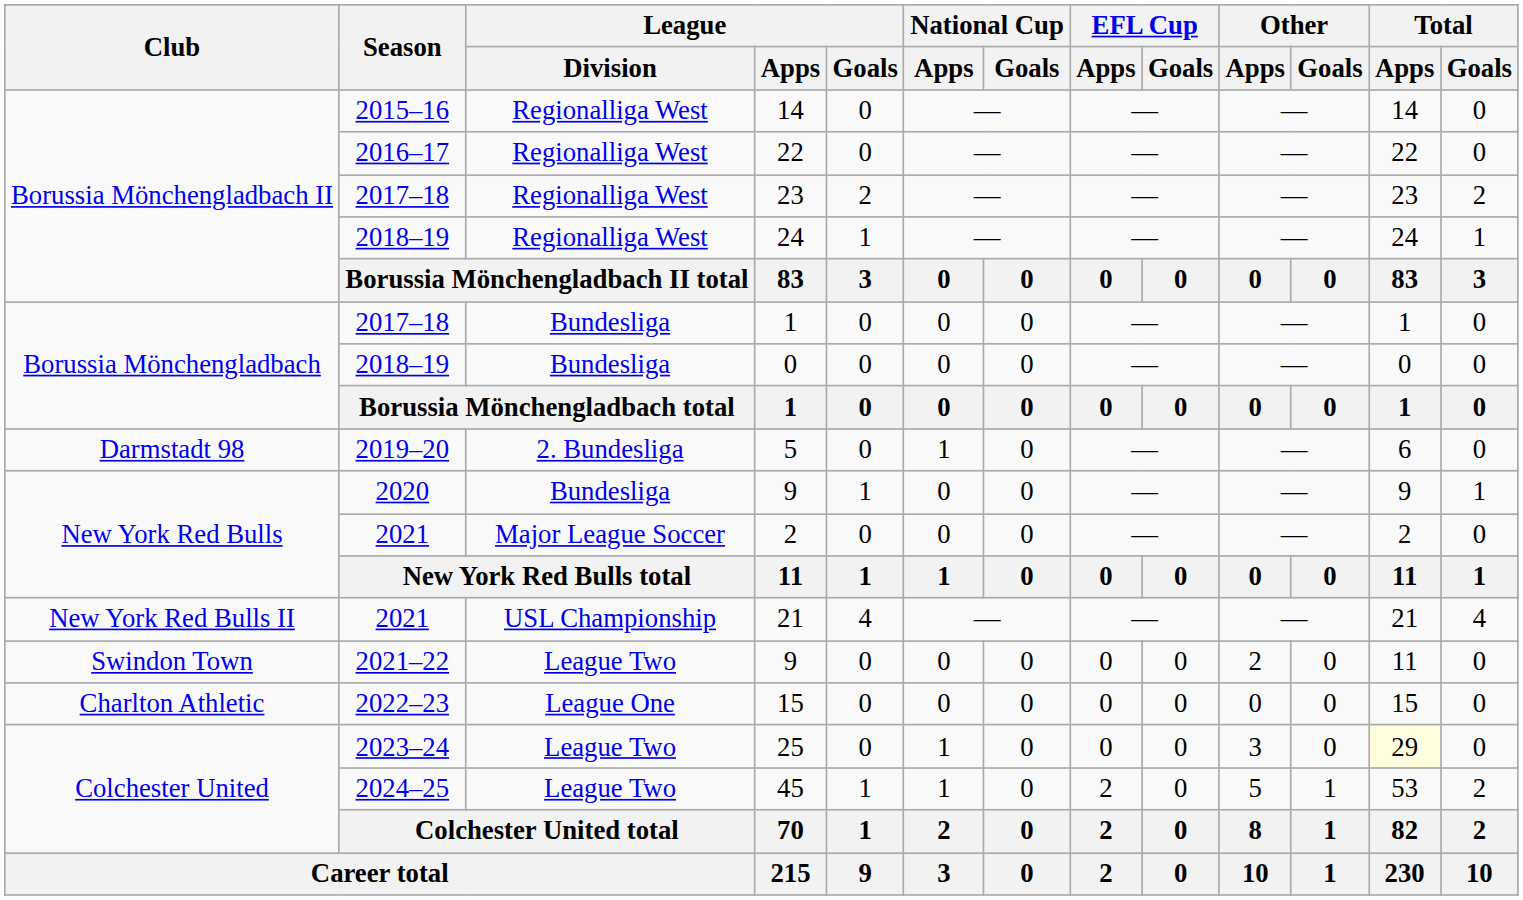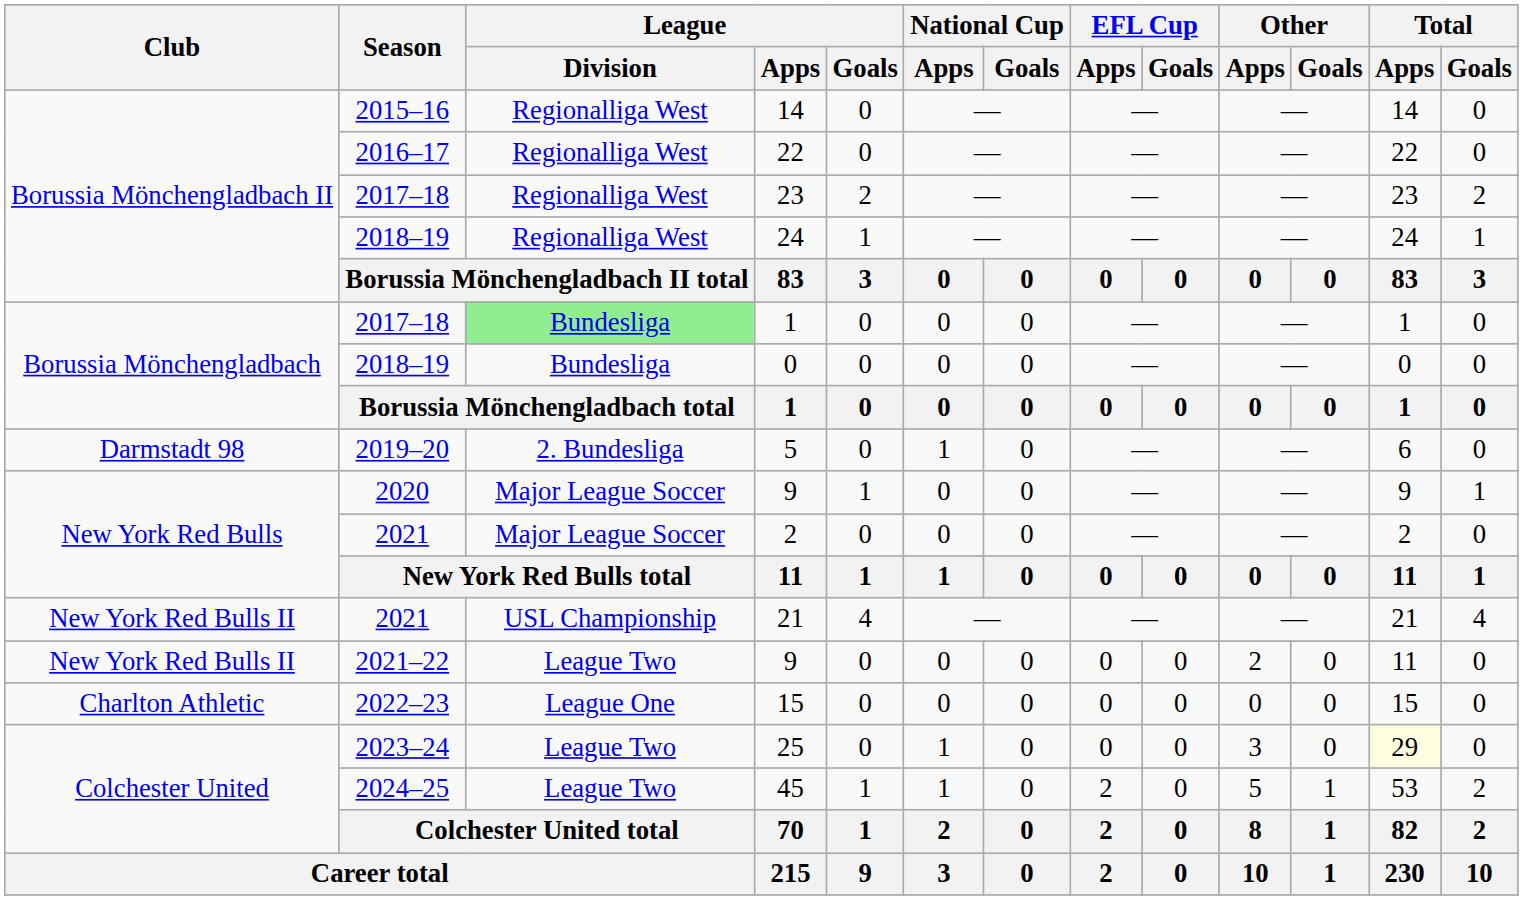 <table class="wikitable" style="text-align: center">
 <tr>
 <th rowspan="2">Club</th>
 <th rowspan="2">Season</th>
 <th colspan="3">League</th>
 <th colspan="2">National Cup</th>
 <th colspan="2"><a href='#'>EFL Cup</a></th>
 <th colspan="2">Other</th>
 <th colspan="2">Total</th>
 </tr>
 <tr>
 <th>Division</th>
 <th>Apps</th>
 <th>Goals</th>
 <th>Apps</th>
 <th>Goals</th>
 <th>Apps</th>
 <th>Goals</th>
 <th>Apps</th>
 <th>Goals</th>
 <th>Apps</th>
 <th>Goals</th>
 </tr>
 <tr>
 <td rowspan="5"><a href='#'>Borussia Mönchengladbach II</a></td>
 <td><a href='#'>2015–16</a></td>
 <td><a href='#'>Regionalliga West</a></td>
 <td>14</td>
 <td>0</td>
 <td colspan="2">—</td>
 <td colspan="2">—</td>
 <td colspan="2">—</td>
 <td>14</td>
 <td>0</td>
 </tr>
 <tr>
 <td><a href='#'>2016–17</a></td>
 <td><a href='#'>Regionalliga West</a></td>
 <td>22</td>
 <td>0</td>
 <td colspan="2">—</td>
 <td colspan="2">—</td>
 <td colspan="2">—</td>
 <td>22</td>
 <td>0</td>
 </tr>
 <tr>
 <td><a href='#'>2017–18</a></td>
 <td><a href='#'>Regionalliga West</a></td>
 <td>23</td>
 <td>2</td>
 <td colspan="2">—</td>
 <td colspan="2">—</td>
 <td colspan="2">—</td>
 <td>23</td>
 <td>2</td>
 </tr>
 <tr>
 <td><a href='#'>2018–19</a></td>
 <td><a href='#'>Regionalliga West</a></td>
 <td>24</td>
 <td>1</td>
 <td colspan="2">—</td>
 <td colspan="2">—</td>
 <td colspan="2">—</td>
 <td>24</td>
 <td>1</td>
 </tr>
 <tr>
 <th colspan="2">Borussia Mönchengladbach II total</th>
 <th>83</th>
 <th>3</th>
 <th>0</th>
 <th>0</th>
 <th>0</th>
 <th>0</th>
 <th>0</th>
 <th>0</th>
 <th>83</th>
 <th>3</th>
 </tr>
 <tr>
 <td rowspan="3"><a href='#'>Borussia Mönchengladbach</a></td>
 <td><a href='#'>2017–18</a></td>
-<td><a href='#'>Bundesliga</a></td>
+<td style="background: lightgreen;"><a href='#'>Bundesliga</a></td>
 <td>1</td>
 <td>0</td>
 <td>0</td>
 <td>0</td>
 <td colspan="2">—</td>
 <td colspan="2">—</td>
 <td>1</td>
 <td>0</td>
 </tr>
 <tr>
 <td><a href='#'>2018–19</a></td>
 <td><a href='#'>Bundesliga</a></td>
 <td>0</td>
 <td>0</td>
 <td>0</td>
 <td>0</td>
 <td colspan="2">—</td>
 <td colspan="2">—</td>
 <td>0</td>
 <td>0</td>
 </tr>
 <tr>
 <th colspan="2">Borussia Mönchengladbach total</th>
 <th>1</th>
 <th>0</th>
 <th>0</th>
 <th>0</th>
 <th>0</th>
 <th>0</th>
 <th>0</th>
 <th>0</th>
 <th>1</th>
 <th>0</th>
 </tr>
 <tr>
 <td><a href='#'>Darmstadt 98</a></td>
 <td><a href='#'>2019–20</a></td>
 <td><a href='#'>2. Bundesliga</a></td>
 <td>5</td>
 <td>0</td>
 <td>1</td>
 <td>0</td>
 <td colspan="2">—</td>
 <td colspan="2">—</td>
 <td>6</td>
 <td>0</td>
 </tr>
 <tr>
 <td rowspan="3"><a href='#'>New York Red Bulls</a></td>
 <td><a href='#'>2020</a></td>
-<td><a href='#'>Bundesliga</a></td>
+<td><a href='#'>Major League Soccer</a></td>
 <td>9</td>
 <td>1</td>
 <td>0</td>
 <td>0</td>
 <td colspan="2">—</td>
 <td colspan="2">—</td>
 <td>9</td>
 <td>1</td>
 </tr>
 <tr>
 <td><a href='#'>2021</a></td>
 <td><a href='#'>Major League Soccer</a></td>
 <td>2</td>
 <td>0</td>
 <td>0</td>
 <td>0</td>
 <td colspan="2">—</td>
 <td colspan="2">—</td>
 <td>2</td>
 <td>0</td>
 </tr>
 <tr>
 <th colspan="2">New York Red Bulls total</th>
 <th>11</th>
 <th>1</th>
 <th>1</th>
 <th>0</th>
 <th>0</th>
 <th>0</th>
 <th>0</th>
 <th>0</th>
 <th>11</th>
 <th>1</th>
 </tr>
 <tr>
 <td><a href='#'>New York Red Bulls II</a></td>
 <td><a href='#'>2021</a></td>
 <td><a href='#'>USL Championship</a></td>
 <td>21</td>
 <td>4</td>
 <td colspan="2">—</td>
 <td colspan="2">—</td>
 <td colspan="2">—</td>
 <td>21</td>
 <td>4</td>
 </tr>
 <tr>
-<td><a href='#'>Swindon Town</a></td>
+<td><a href='#'>New York Red Bulls II</a></td>
 <td><a href='#'>2021–22</a></td>
 <td><a href='#'>League Two</a></td>
 <td>9</td>
 <td>0</td>
 <td>0</td>
 <td>0</td>
 <td>0</td>
 <td>0</td>
 <td>2</td>
 <td>0</td>
 <td>11</td>
 <td>0</td>
 </tr>
 <tr>
 <td><a href='#'>Charlton Athletic</a></td>
 <td><a href='#'>2022–23</a></td>
 <td><a href='#'>League One</a></td>
 <td>15</td>
 <td>0</td>
 <td>0</td>
 <td>0</td>
 <td>0</td>
 <td>0</td>
 <td>0</td>
 <td>0</td>
 <td>15</td>
 <td>0</td>
 </tr>
 <tr>
 <td rowspan=3><a href='#'>Colchester United</a></td>
 <td><a href='#'>2023–24</a></td>
 <td><a href='#'>League Two</a></td>
 <td>25</td>
 <td>0</td>
 <td>1</td>
 <td>0</td>
 <td>0</td>
 <td>0</td>
 <td>3</td>
 <td>0</td>
 <td style="background: lightyellow;">29</td>
 <td>0</td>
 </tr>
 <tr>
 <td><a href='#'>2024–25</a></td>
 <td><a href='#'>League Two</a></td>
 <td>45</td>
 <td>1</td>
 <td>1</td>
 <td>0</td>
 <td>2</td>
 <td>0</td>
 <td>5</td>
 <td>1</td>
 <td>53</td>
 <td>2</td>
 </tr>
 <tr>
 <th colspan="2">Colchester United total</th>
 <th>70</th>
 <th>1</th>
 <th>2</th>
 <th>0</th>
 <th>2</th>
 <th>0</th>
 <th>8</th>
 <th>1</th>
 <th>82</th>
 <th>2</th>
 </tr>
 <tr>
 <th colspan="3">Career total</th>
 <th>215</th>
 <th>9</th>
 <th>3</th>
 <th>0</th>
 <th>2</th>
 <th>0</th>
 <th>10</th>
 <th>1</th>
 <th>230</th>
 <th>10</th>
 </tr>
 </table>
